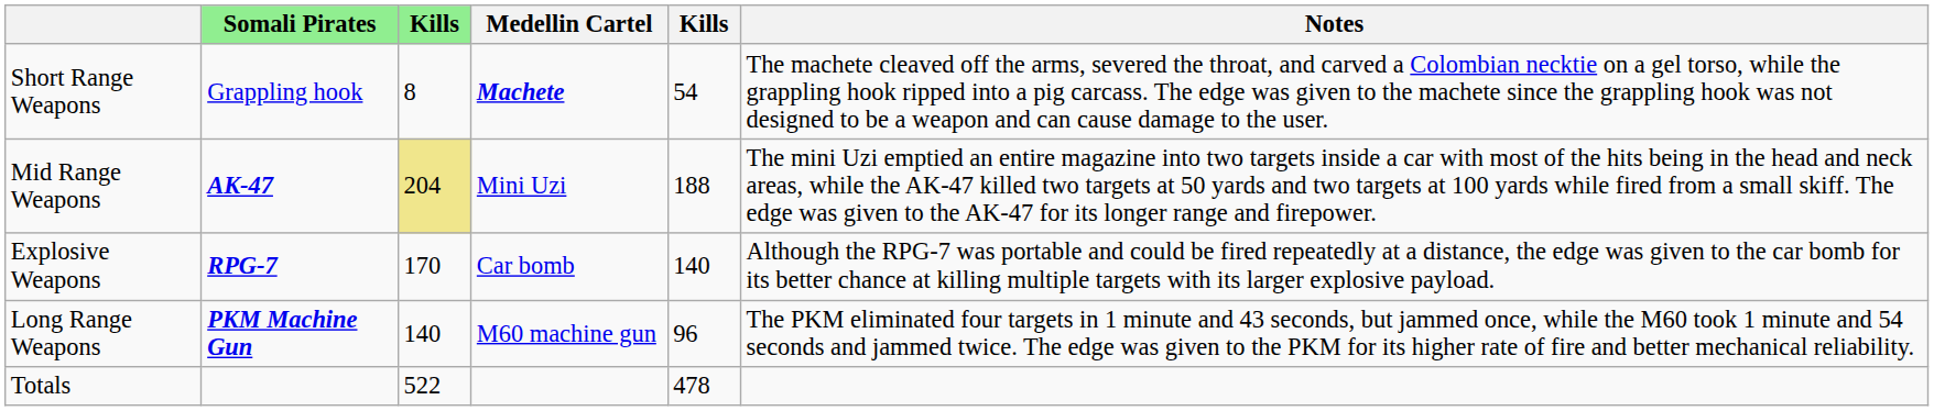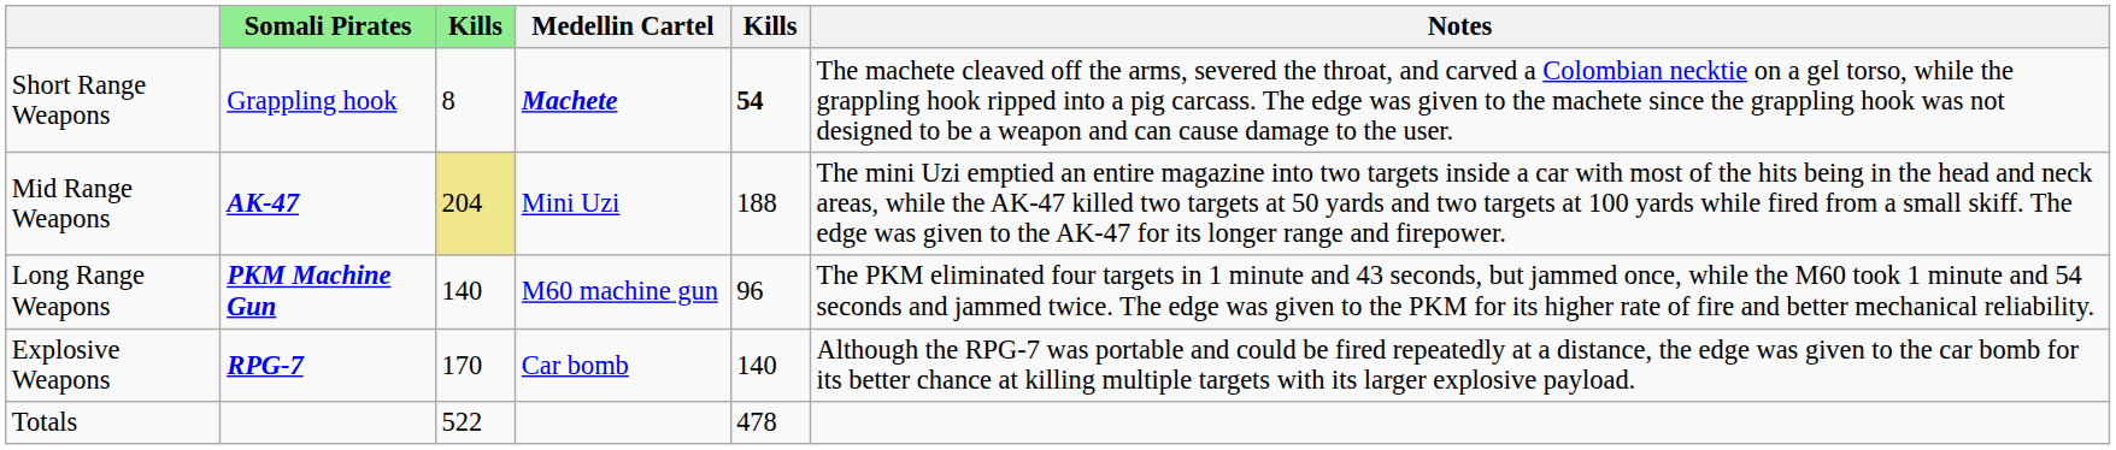 <table class="wikitable unsortable">
 <tr>
 <th width="120"></th>
 <th width="120" style="background:lightgreen">Somali Pirates</th>
 <th width="40" style="background:lightgreen">Kills</th>
 <th width="120">Medellin Cartel</th>
 <th width="40">Kills</th>
 <th>Notes</th>
 </tr>
 <tr>
 <td>Short Range Weapons</td>
 <td><a href='#'>Grappling hook</a></td>
 <td>8</td>
 <td><strong><em><a href='#'>Machete</a></em></strong></td>
-<td>54</td>
+<td><strong>54</strong></td>
 <td>The machete cleaved off the arms, severed the throat, and carved a <a href='#'>Colombian necktie</a> on a gel torso, while the grappling hook ripped into a pig carcass. The edge was given to the machete since the grappling hook was not designed to be a weapon and can cause damage to the user.</td>
 </tr>
 <tr>
 <td>Mid Range Weapons</td>
 <td><strong><em><a href='#'>AK-47</a></em></strong></td>
 <td style="background: khaki;">204</td>
 <td><a href='#'>Mini Uzi</a></td>
 <td>188</td>
 <td>The mini Uzi emptied an entire magazine into two targets inside a car with most of the hits being in the head and neck areas, while the AK-47 killed two targets at 50 yards and two targets at 100 yards while fired from a small skiff. The edge was given to the AK-47 for its longer range and firepower.</td>
 </tr>
 <tr>
+<td>Long Range Weapons</td>
+<td><strong><em><a href='#'>PKM Machine Gun</a></em></strong></td>
+<td>140</td>
+<td><a href='#'>M60 machine gun</a></td>
+<td>96</td>
+<td>The PKM eliminated four targets in 1 minute and 43 seconds, but jammed once, while the M60 took 1 minute and 54 seconds and jammed twice. The edge was given to the PKM for its higher rate of fire and better mechanical reliability.</td>
+</tr>
+<tr>
 <td>Explosive Weapons</td>
 <td><strong><em><a href='#'>RPG-7</a></em></strong></td>
 <td>170</td>
 <td><a href='#'>Car bomb</a></td>
 <td>140</td>
 <td>Although the RPG-7 was portable and could be fired repeatedly at a distance, the edge was given to the car bomb for its better chance at killing multiple targets with its larger explosive payload.</td>
-</tr>
-<tr>
-<td>Long Range Weapons</td>
-<td><strong><em><a href='#'>PKM Machine Gun</a></em></strong></td>
-<td>140</td>
-<td><a href='#'>M60 machine gun</a></td>
-<td>96</td>
-<td>The PKM eliminated four targets in 1 minute and 43 seconds, but jammed once, while the M60 took 1 minute and 54 seconds and jammed twice. The edge was given to the PKM for its higher rate of fire and better mechanical reliability.</td>
 </tr>
 <tr>
 <td>Totals</td>
 <td></td>
 <td>522</td>
 <td></td>
 <td>478</td>
 <td></td>
 </tr>
 </table>
